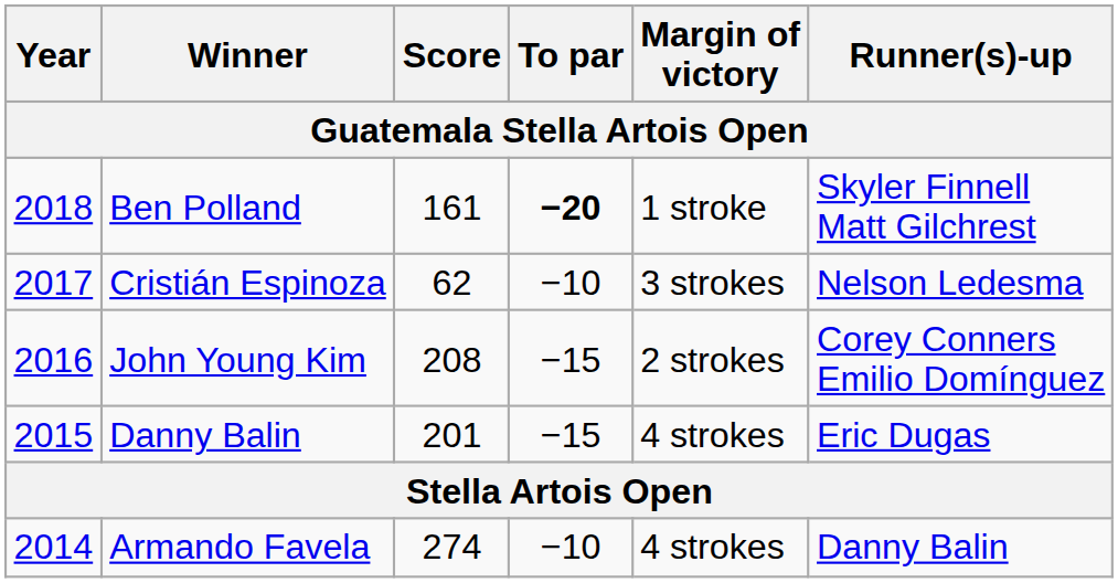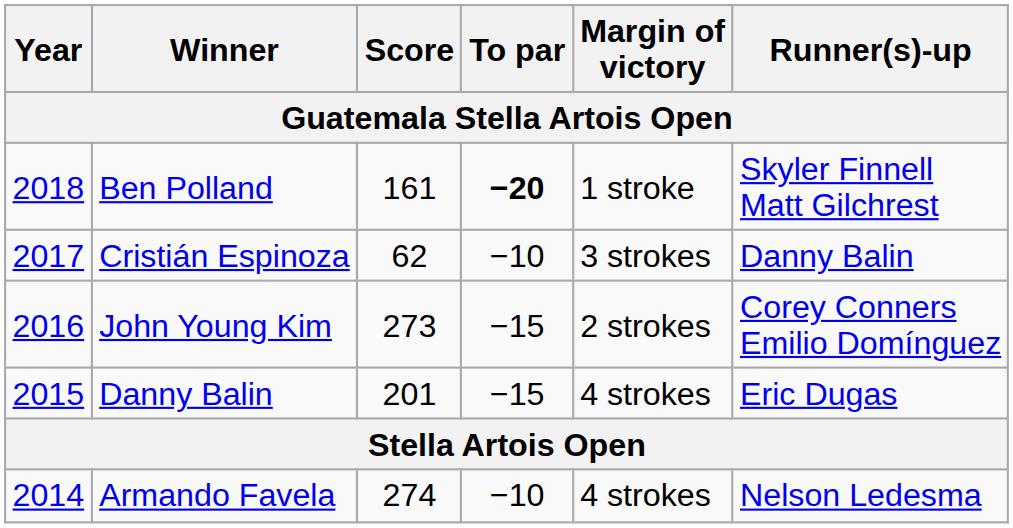 <table class=wikitable style="font-size:95%">
 <tr>
 <th>Year</th>
 <th>Winner</th>
 <th>Score</th>
 <th>To par</th>
 <th>Margin of<br>victory</th>
 <th>Runner(s)-up</th>
 </tr>
 <tr>
 <th colspan=6>Guatemala Stella Artois Open</th>
 </tr>
 <tr>
 <td><a href='#'>2018</a></td>
 <td> <a href='#'>Ben Polland</a></td>
 <td align=center>161</td>
 <td align=center><strong>−20</strong></td>
 <td>1 stroke</td>
 <td> <a href='#'>Skyler Finnell</a><br> <a href='#'>Matt Gilchrest</a></td>
 </tr>
 <tr>
 <td><a href='#'>2017</a></td>
 <td> <a href='#'>Cristián Espinoza</a></td>
 <td align=center>62</td>
 <td align=center>−10</td>
 <td>3 strokes</td>
-<td> <a href='#'>Nelson Ledesma</a></td>
+<td> <a href='#'>Danny Balin</a></td>
 </tr>
 <tr>
 <td><a href='#'>2016</a></td>
 <td> <a href='#'>John Young Kim</a></td>
-<td align=center>208</td>
+<td align=center>273</td>
 <td align=center>−15</td>
 <td>2 strokes</td>
 <td> <a href='#'>Corey Conners</a><br> <a href='#'>Emilio Domínguez</a></td>
 </tr>
 <tr>
 <td><a href='#'>2015</a></td>
 <td> <a href='#'>Danny Balin</a></td>
 <td align=center>201</td>
 <td align=center>−15</td>
 <td>4 strokes</td>
 <td> <a href='#'>Eric Dugas</a></td>
 </tr>
 <tr>
 <th colspan=6>Stella Artois Open</th>
 </tr>
 <tr>
 <td><a href='#'>2014</a></td>
 <td> <a href='#'>Armando Favela</a></td>
 <td align=center>274</td>
 <td align=center>−10</td>
 <td>4 strokes</td>
-<td> <a href='#'>Danny Balin</a></td>
+<td> <a href='#'>Nelson Ledesma</a></td>
 </tr>
 </table>
